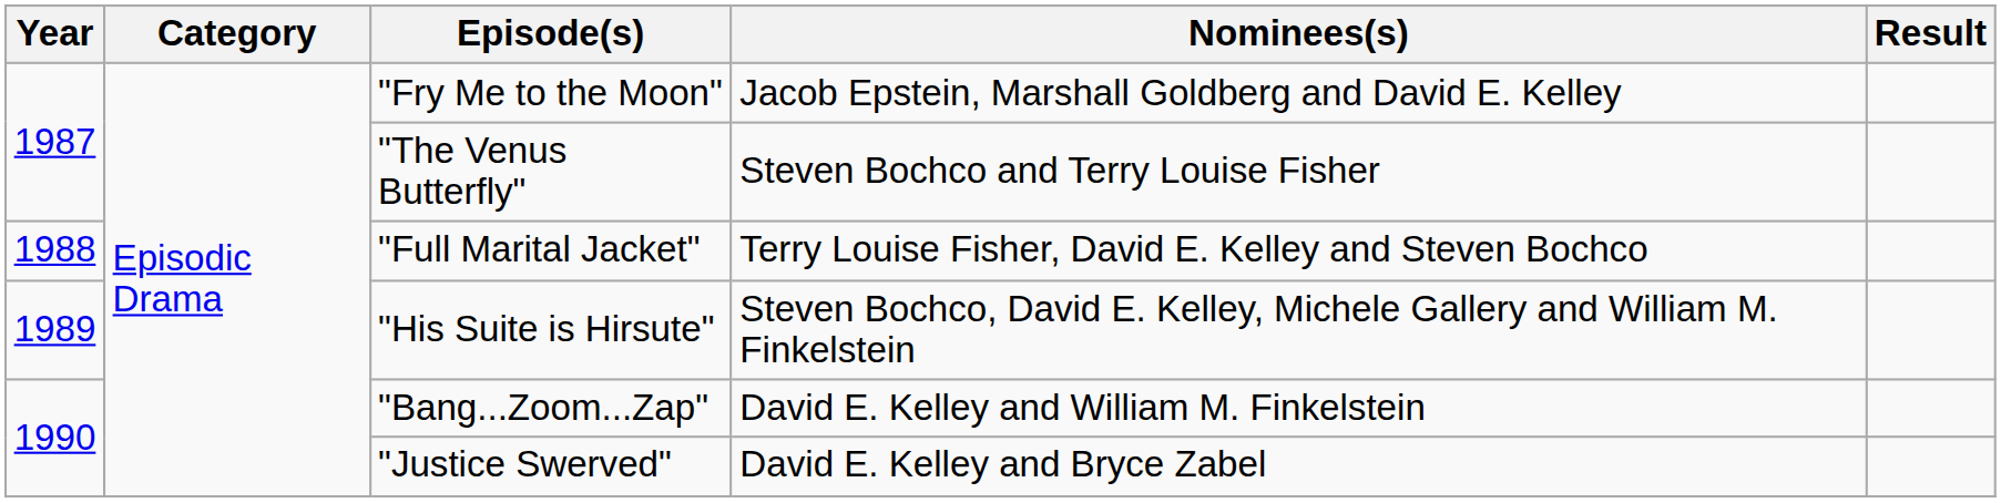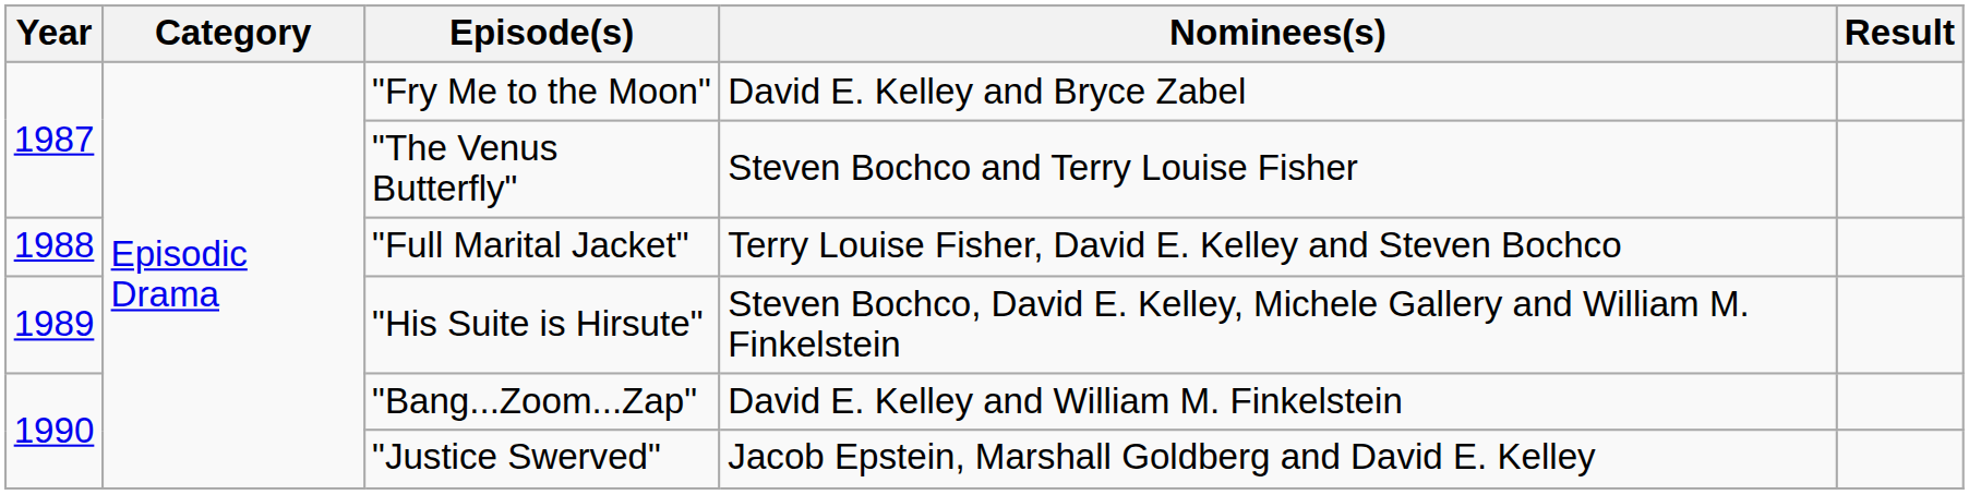 <table class="wikitable">
 <tr>
 <th>Year</th>
 <th>Category</th>
 <th>Episode(s)</th>
 <th>Nominees(s)</th>
 <th>Result</th>
 </tr>
 <tr>
 <td rowspan="2"><a href='#'>1987</a></td>
 <td rowspan="6"><a href='#'>Episodic Drama</a></td>
 <td>"Fry Me to the Moon"</td>
-<td>Jacob Epstein, Marshall Goldberg and David E. Kelley</td>
+<td>David E. Kelley and Bryce Zabel</td>
 <td></td>
 </tr>
 <tr>
 <td>"The Venus Butterfly"</td>
 <td>Steven Bochco and Terry Louise Fisher</td>
 <td></td>
 </tr>
 <tr>
 <td><a href='#'>1988</a></td>
 <td>"Full Marital Jacket"</td>
 <td>Terry Louise Fisher, David E. Kelley and Steven Bochco</td>
 <td></td>
 </tr>
 <tr>
 <td><a href='#'>1989</a></td>
 <td>"His Suite is Hirsute"</td>
 <td>Steven Bochco, David E. Kelley, Michele Gallery and William M. Finkelstein</td>
 <td></td>
 </tr>
 <tr>
 <td rowspan="2"><a href='#'>1990</a></td>
 <td>"Bang...Zoom...Zap"</td>
 <td>David E. Kelley and William M. Finkelstein</td>
 <td></td>
 </tr>
 <tr>
 <td>"Justice Swerved"</td>
-<td>David E. Kelley and Bryce Zabel</td>
+<td>Jacob Epstein, Marshall Goldberg and David E. Kelley</td>
 <td></td>
 </tr>
 </table>
